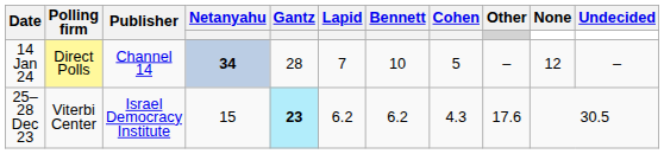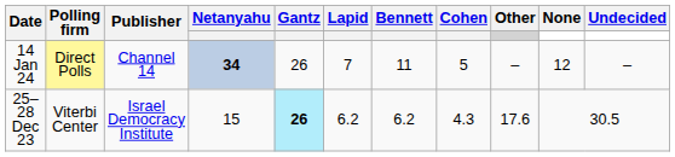 <table class="wikitable sortable" style="text-align:center; font-size:90%; line-height:13px">
 <tr>
 <th rowspan=2>Date</th>
 <th rowspan=2>Polling firm</th>
 <th rowspan=2>Publisher</th>
 <th><a href='#'>Netanyahu</a></th>
 <th><a href='#'>Gantz</a></th>
 <th><a href='#'>Lapid</a></th>
 <th><a href='#'>Bennett</a></th>
 <th><a href='#'>Cohen</a></th>
 <th>Other</th>
 <th>None</th>
 <th><a href='#'>Undecided</a></th>
 </tr>
 <tr>
 <th style=background:></th>
 <th style=background:></th>
 <th style=background:></th>
 <th style=background:></th>
 <th></th>
 <th style=background:#d3d3d3></th>
 <th style=background:#fff></th>
 <th style=background:#fff></th>
 </tr>
 <tr>
 <td data-sort-value=2024-01-14>14 Jan 24</td>
 <td style=background:#fff89c>Direct Polls</td>
 <td><a href='#'>Channel 14</a></td>
 <td style=background:#BBCDE4><strong>34</strong>	</td>
-<td>28					</td>
+<td>26					</td>
 <td>7					</td>
-<td>10					</td>
+<td>11					</td>
 <td>5					</td>
 <td>–					</td>
 <td>12					</td>
 <td>–					</td>
 </tr>
 <tr>
 <td data-sort-value=2023-12-28>25–28 Dec 23</td>
 <td>Viterbi Center</td>
 <td><a href='#'>Israel Democracy Institute</a></td>
 <td>15					</td>
-<td style=background:#B2EDFB><strong>23</strong>	</td>
+<td style=background:#B2EDFB><strong>26</strong>	</td>
 <td>6.2				</td>
 <td>6.2				</td>
 <td>4.3				</td>
 <td>17.6	</td>
 <td colspan=2>30.5					 </td>
 </tr>
 </table>
